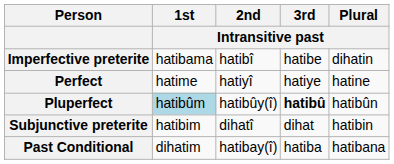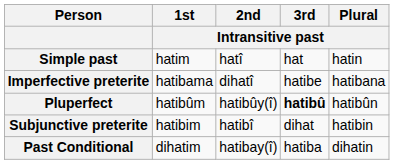 <table class="wikitable">
 <tr>
 <th>Person</th>
 <th>1st</th>
 <th>2nd</th>
 <th>3rd</th>
 <th>Plural</th>
 </tr>
 <tr>
 <th></th>
 <th colspan=4>Intransitive past</th>
 </tr>
 <tr>
+<th>Simple past</th>
+<td>hatim</td>
+<td>hatî</td>
+<td>hat</td>
+<td>hatin</td>
+</tr>
+<tr>
 <th>Imperfective preterite</th>
 <td>hatibama</td>
-<td>hatibî</td>
+<td>dihatî</td>
 <td>hatibe</td>
-<td>dihatin</td>
-</tr>
-<tr>
-<th>Perfect</th>
-<td>hatime</td>
-<td>hatiyî</td>
-<td>hatiye</td>
-<td>hatine</td>
+<td>hatibana</td>
 </tr>
 <tr>
 <th>Pluperfect</th>
-<td style="background: lightblue;">hatibûm</td>
+<td>hatibûm</td>
 <td>hatibûy(î)</td>
 <td><strong>hatibû</strong></td>
 <td>hatibûn</td>
 </tr>
 <tr>
 <th>Subjunctive preterite</th>
 <td>hatibim</td>
-<td>dihatî</td>
+<td>hatibî</td>
 <td>dihat</td>
 <td>hatibin</td>
 </tr>
 <tr>
 <th>Past Conditional</th>
 <td>dihatim</td>
 <td>hatibay(î)</td>
 <td>hatiba</td>
-<td>hatibana</td>
+<td>dihatin</td>
 </tr>
 </table>
